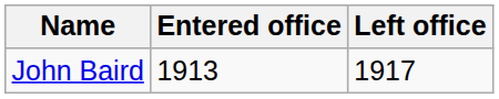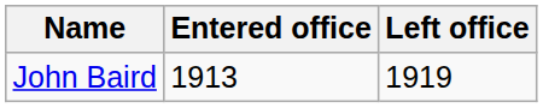 <table class="wikitable" style="text-align:left">
 <tr>
 <th>Name</th>
 <th>Entered office</th>
 <th>Left office</th>
 </tr>
 <tr>
 <td><a href='#'>John Baird</a></td>
 <td>1913</td>
-<td>1917</td>
+<td>1919</td>
 </tr>
 </table>
